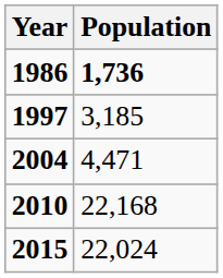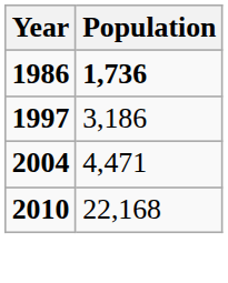 <table class="wikitable">
 <tr>
 <th>Year</th>
 <th>Population</th>
 </tr>
 <tr>
 <td><strong>1986</strong></td>
 <td><strong>1,736</strong></td>
 </tr>
 <tr>
 <td><strong>1997</strong></td>
-<td>3,185</td>
+<td>3,186</td>
 </tr>
 <tr>
 <td><strong>2004</strong></td>
 <td>4,471</td>
 </tr>
 <tr>
 <td><strong>2010</strong></td>
 <td>22,168</td>
 </tr>
-<tr>
-<td><strong>2015</strong></td>
-<td>22,024</td>
-</tr>
 </table>
